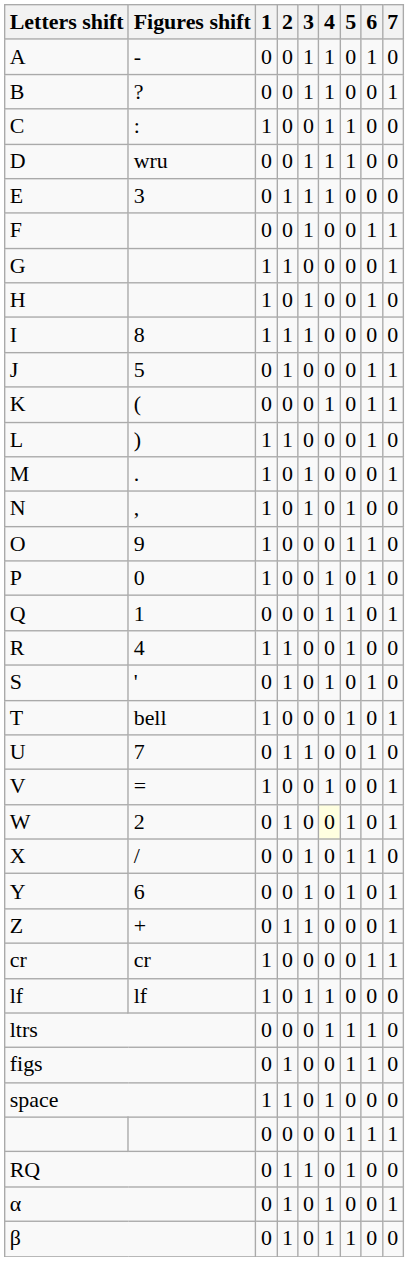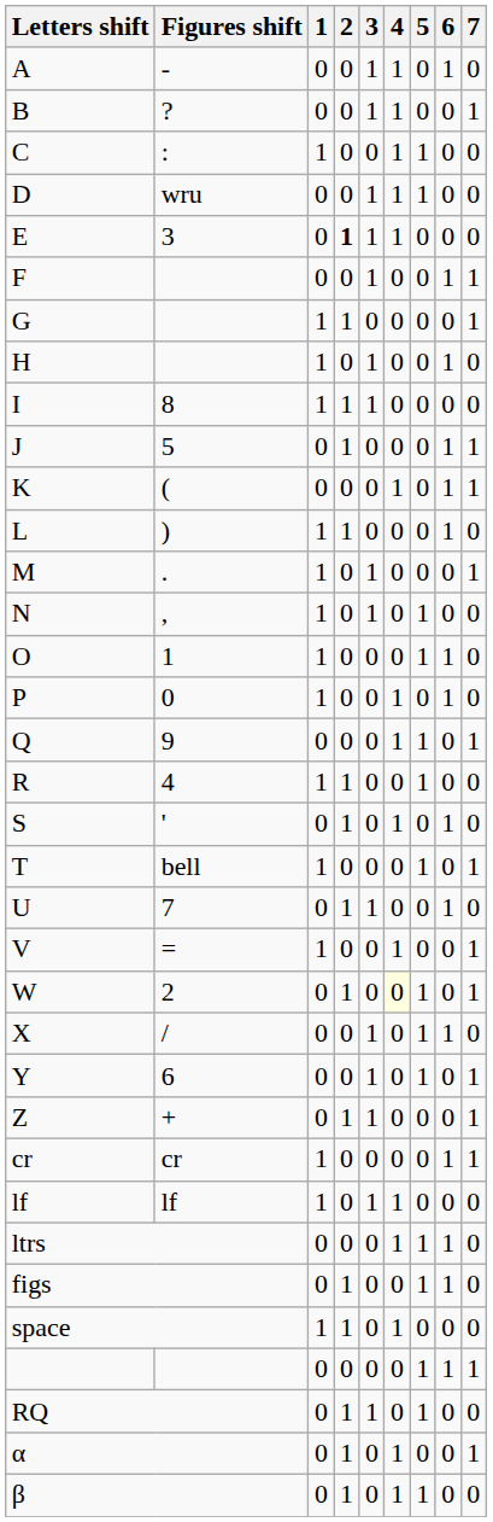 <table class="wikitable">
 <tr>
 <th>Letters shift</th>
 <th>Figures shift</th>
 <th>1</th>
 <th>2</th>
 <th>3</th>
 <th>4</th>
 <th>5</th>
 <th>6</th>
 <th>7</th>
 </tr>
 <tr>
 <td>A</td>
 <td>-</td>
 <td>0</td>
 <td>0</td>
 <td>1</td>
 <td>1</td>
 <td>0</td>
 <td>1</td>
 <td>0</td>
 </tr>
 <tr>
 <td>B</td>
 <td>?</td>
 <td>0</td>
 <td>0</td>
 <td>1</td>
 <td>1</td>
 <td>0</td>
 <td>0</td>
 <td>1</td>
 </tr>
 <tr>
 <td>C</td>
 <td>:</td>
 <td>1</td>
 <td>0</td>
 <td>0</td>
 <td>1</td>
 <td>1</td>
 <td>0</td>
 <td>0</td>
 </tr>
 <tr>
 <td>D</td>
 <td>wru</td>
 <td>0</td>
 <td>0</td>
 <td>1</td>
 <td>1</td>
 <td>1</td>
 <td>0</td>
 <td>0</td>
 </tr>
 <tr>
 <td>E</td>
 <td>3</td>
 <td>0</td>
-<td>1</td>
+<td><strong>1</strong></td>
 <td>1</td>
 <td>1</td>
 <td>0</td>
 <td>0</td>
 <td>0</td>
 </tr>
 <tr>
 <td>F</td>
 <td></td>
 <td>0</td>
 <td>0</td>
 <td>1</td>
 <td>0</td>
 <td>0</td>
 <td>1</td>
 <td>1</td>
 </tr>
 <tr>
 <td>G</td>
 <td></td>
 <td>1</td>
 <td>1</td>
 <td>0</td>
 <td>0</td>
 <td>0</td>
 <td>0</td>
 <td>1</td>
 </tr>
 <tr>
 <td>H</td>
 <td></td>
 <td>1</td>
 <td>0</td>
 <td>1</td>
 <td>0</td>
 <td>0</td>
 <td>1</td>
 <td>0</td>
 </tr>
 <tr>
 <td>I</td>
 <td>8</td>
 <td>1</td>
 <td>1</td>
 <td>1</td>
 <td>0</td>
 <td>0</td>
 <td>0</td>
 <td>0</td>
 </tr>
 <tr>
 <td>J</td>
 <td>5</td>
 <td>0</td>
 <td>1</td>
 <td>0</td>
 <td>0</td>
 <td>0</td>
 <td>1</td>
 <td>1</td>
 </tr>
 <tr>
 <td>K</td>
 <td>(</td>
 <td>0</td>
 <td>0</td>
 <td>0</td>
 <td>1</td>
 <td>0</td>
 <td>1</td>
 <td>1</td>
 </tr>
 <tr>
 <td>L</td>
 <td>)</td>
 <td>1</td>
 <td>1</td>
 <td>0</td>
 <td>0</td>
 <td>0</td>
 <td>1</td>
 <td>0</td>
 </tr>
 <tr>
 <td>M</td>
 <td>.</td>
 <td>1</td>
 <td>0</td>
 <td>1</td>
 <td>0</td>
 <td>0</td>
 <td>0</td>
 <td>1</td>
 </tr>
 <tr>
 <td>N</td>
 <td>,</td>
 <td>1</td>
 <td>0</td>
 <td>1</td>
 <td>0</td>
 <td>1</td>
 <td>0</td>
 <td>0</td>
 </tr>
 <tr>
 <td>O</td>
-<td>9</td>
+<td>1</td>
 <td>1</td>
 <td>0</td>
 <td>0</td>
 <td>0</td>
 <td>1</td>
 <td>1</td>
 <td>0</td>
 </tr>
 <tr>
 <td>P</td>
 <td>0</td>
 <td>1</td>
 <td>0</td>
 <td>0</td>
 <td>1</td>
 <td>0</td>
 <td>1</td>
 <td>0</td>
 </tr>
 <tr>
 <td>Q</td>
-<td>1</td>
+<td>9</td>
 <td>0</td>
 <td>0</td>
 <td>0</td>
 <td>1</td>
 <td>1</td>
 <td>0</td>
 <td>1</td>
 </tr>
 <tr>
 <td>R</td>
 <td>4</td>
 <td>1</td>
 <td>1</td>
 <td>0</td>
 <td>0</td>
 <td>1</td>
 <td>0</td>
 <td>0</td>
 </tr>
 <tr>
 <td>S</td>
 <td>'</td>
 <td>0</td>
 <td>1</td>
 <td>0</td>
 <td>1</td>
 <td>0</td>
 <td>1</td>
 <td>0</td>
 </tr>
 <tr>
 <td>T</td>
 <td>bell</td>
 <td>1</td>
 <td>0</td>
 <td>0</td>
 <td>0</td>
 <td>1</td>
 <td>0</td>
 <td>1</td>
 </tr>
 <tr>
 <td>U</td>
 <td>7</td>
 <td>0</td>
 <td>1</td>
 <td>1</td>
 <td>0</td>
 <td>0</td>
 <td>1</td>
 <td>0</td>
 </tr>
 <tr>
 <td>V</td>
 <td>=</td>
 <td>1</td>
 <td>0</td>
 <td>0</td>
 <td>1</td>
 <td>0</td>
 <td>0</td>
 <td>1</td>
 </tr>
 <tr>
 <td>W</td>
 <td>2</td>
 <td>0</td>
 <td>1</td>
 <td>0</td>
 <td style="background: lightyellow;">0</td>
 <td>1</td>
 <td>0</td>
 <td>1</td>
 </tr>
 <tr>
 <td>X</td>
 <td>/</td>
 <td>0</td>
 <td>0</td>
 <td>1</td>
 <td>0</td>
 <td>1</td>
 <td>1</td>
 <td>0</td>
 </tr>
 <tr>
 <td>Y</td>
 <td>6</td>
 <td>0</td>
 <td>0</td>
 <td>1</td>
 <td>0</td>
 <td>1</td>
 <td>0</td>
 <td>1</td>
 </tr>
 <tr>
 <td>Z</td>
 <td>+</td>
 <td>0</td>
 <td>1</td>
 <td>1</td>
 <td>0</td>
 <td>0</td>
 <td>0</td>
 <td>1</td>
 </tr>
 <tr>
 <td>cr</td>
 <td>cr</td>
 <td>1</td>
 <td>0</td>
 <td>0</td>
 <td>0</td>
 <td>0</td>
 <td>1</td>
 <td>1</td>
 </tr>
 <tr>
 <td>lf</td>
 <td>lf</td>
 <td>1</td>
 <td>0</td>
 <td>1</td>
 <td>1</td>
 <td>0</td>
 <td>0</td>
 <td>0</td>
 </tr>
 <tr>
 <td colspan=2>ltrs</td>
 <td>0</td>
 <td>0</td>
 <td>0</td>
 <td>1</td>
 <td>1</td>
 <td>1</td>
 <td>0</td>
 </tr>
 <tr>
 <td colspan=2>figs</td>
 <td>0</td>
 <td>1</td>
 <td>0</td>
 <td>0</td>
 <td>1</td>
 <td>1</td>
 <td>0</td>
 </tr>
 <tr>
 <td colspan=2>space</td>
 <td>1</td>
 <td>1</td>
 <td>0</td>
 <td>1</td>
 <td>0</td>
 <td>0</td>
 <td>0</td>
 </tr>
 <tr>
 <td></td>
 <td></td>
 <td>0</td>
 <td>0</td>
 <td>0</td>
 <td>0</td>
 <td>1</td>
 <td>1</td>
 <td>1</td>
 </tr>
 <tr>
 <td colspan=2>RQ</td>
 <td>0</td>
 <td>1</td>
 <td>1</td>
 <td>0</td>
 <td>1</td>
 <td>0</td>
 <td>0</td>
 </tr>
 <tr>
 <td colspan=2>α</td>
 <td>0</td>
 <td>1</td>
 <td>0</td>
 <td>1</td>
 <td>0</td>
 <td>0</td>
 <td>1</td>
 </tr>
 <tr>
 <td colspan=2>β</td>
 <td>0</td>
 <td>1</td>
 <td>0</td>
 <td>1</td>
 <td>1</td>
 <td>0</td>
 <td>0</td>
 </tr>
 </table>
